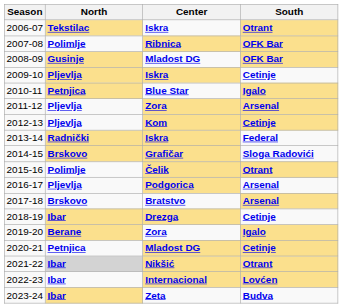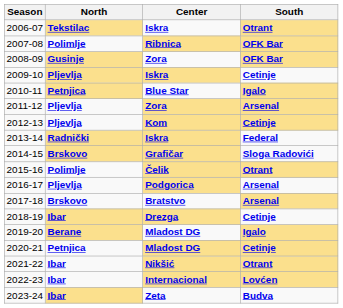 <table class="wikitable">
 <tr>
 <th>Season</th>
 <th width="150">North</th>
 <th width="150">Center</th>
 <th width="150">South</th>
 </tr>
 <tr>
 <td>2006-07</td>
 <td style="background:#fbe08d;"><strong><a href='#'>Tekstilac</a></strong></td>
 <td><strong><a href='#'>Iskra</a></strong></td>
 <td style="background:#fbe08d;"><strong><a href='#'>Otrant</a></strong></td>
 </tr>
 <tr>
 <td>2007-08</td>
 <td><strong><a href='#'>Polimlje</a></strong></td>
 <td style="background:#fbe08d;"><strong><a href='#'>Ribnica</a></strong></td>
 <td style="background:#fbe08d;"><strong><a href='#'>OFK Bar</a></strong></td>
 </tr>
 <tr>
 <td>2008-09</td>
 <td style="background:#fbe08d;"><strong><a href='#'>Gusinje</a></strong></td>
-<td><strong><a href='#'>Mladost DG</a></strong></td>
+<td><strong><a href='#'>Zora</a></strong></td>
 <td style="background:#fbe08d;"><strong><a href='#'>OFK Bar</a></strong></td>
 </tr>
 <tr>
 <td>2009-10</td>
 <td style="background:#fbe08d;"><strong><a href='#'>Pljevlja</a></strong></td>
 <td style="background:#fbe08d;"><strong><a href='#'>Iskra</a></strong></td>
 <td><strong><a href='#'>Cetinje</a></strong></td>
 </tr>
 <tr>
 <td>2010-11</td>
 <td style="background:#fbe08d;"><strong><a href='#'>Petnjica</a></strong></td>
 <td><strong><a href='#'>Blue Star</a></strong></td>
 <td style="background:#fbe08d;"><strong><a href='#'>Igalo</a></strong></td>
 </tr>
 <tr>
 <td>2011-12</td>
 <td><strong><a href='#'>Pljevlja</a></strong></td>
 <td style="background:#fbe08d;"><strong><a href='#'>Zora</a></strong></td>
 <td style="background:#fbe08d;"><strong><a href='#'>Arsenal</a></strong></td>
 </tr>
 <tr>
 <td>2012-13</td>
 <td><strong><a href='#'>Pljevlja</a></strong></td>
 <td style="background:#fbe08d;"><strong><a href='#'>Kom</a></strong></td>
 <td style="background:#fbe08d;"><strong><a href='#'>Cetinje</a></strong></td>
 </tr>
 <tr>
 <td>2013-14</td>
 <td style="background:#fbe08d;"><strong><a href='#'>Radnički</a></strong></td>
 <td style="background:#fbe08d;"><strong><a href='#'>Iskra</a></strong></td>
 <td><strong><a href='#'>Federal</a></strong></td>
 </tr>
 <tr>
 <td>2014-15</td>
 <td style="background:#fbe08d;"><strong><a href='#'>Brskovo</a></strong></td>
 <td style="background:#fbe08d;"><strong><a href='#'>Grafičar</a></strong></td>
 <td><strong><a href='#'>Sloga Radovići</a></strong></td>
 </tr>
 <tr>
 <td>2015-16</td>
 <td><strong><a href='#'>Polimlje</a></strong></td>
 <td style="background:#fbe08d;"><strong><a href='#'>Čelik</a></strong></td>
 <td style="background:#fbe08d;"><strong><a href='#'>Otrant</a></strong></td>
 </tr>
 <tr>
 <td>2016-17</td>
 <td><strong><a href='#'>Pljevlja</a></strong></td>
 <td style="background:#fbe08d;"><strong><a href='#'>Podgorica</a></strong></td>
 <td><strong><a href='#'>Arsenal</a></strong></td>
 </tr>
 <tr>
 <td>2017-18</td>
 <td><strong><a href='#'>Brskovo</a></strong></td>
 <td><strong><a href='#'>Bratstvo</a></strong></td>
 <td style="background:#fbe08d;"><strong><a href='#'>Arsenal</a></strong></td>
 </tr>
 <tr>
 <td>2018-19</td>
 <td style="background:#fbe08d;"><strong><a href='#'>Ibar</a></strong></td>
 <td style="background:#fbe08d;"><strong><a href='#'>Drezga</a></strong></td>
 <td><strong><a href='#'>Cetinje</a></strong></td>
 </tr>
 <tr>
 <td>2019-20</td>
 <td style="background:#fbe08d;"><strong><a href='#'>Berane</a></strong></td>
-<td><strong><a href='#'>Zora</a></strong></td>
+<td><strong><a href='#'>Mladost DG</a></strong></td>
 <td style="background:#fbe08d;"><strong><a href='#'>Igalo</a></strong></td>
 </tr>
 <tr>
 <td>2020-21</td>
 <td><strong><a href='#'>Petnjica</a></strong></td>
 <td style="background:#fbe08d;"><strong><a href='#'>Mladost DG</a></strong></td>
 <td style="background:#fbe08d;"><strong><a href='#'>Cetinje</a></strong></td>
 </tr>
 <tr>
 <td>2021-22</td>
-<td style="background: lightgrey;"><strong><a href='#'>Ibar</a></strong></td>
+<td><strong><a href='#'>Ibar</a></strong></td>
 <td style="background:#fbe08d;"><strong><a href='#'>Nikšić</a></strong></td>
 <td style="background:#fbe08d;"><strong><a href='#'>Otrant</a></strong></td>
 </tr>
 <tr>
 <td>2022-23</td>
 <td><strong><a href='#'>Ibar</a></strong></td>
 <td style="background:#fbe08d;"><strong><a href='#'>Internacional</a></strong></td>
 <td style="background:#fbe08d;"><strong><a href='#'>Lovćen</a></strong></td>
 </tr>
 <tr>
 <td>2023-24</td>
 <td style="background:#fbe08d;"><strong><a href='#'>Ibar</a></strong></td>
 <td><strong><a href='#'>Zeta</a></strong></td>
 <td><strong><a href='#'>Budva</a></strong></td>
 </tr>
 </table>
